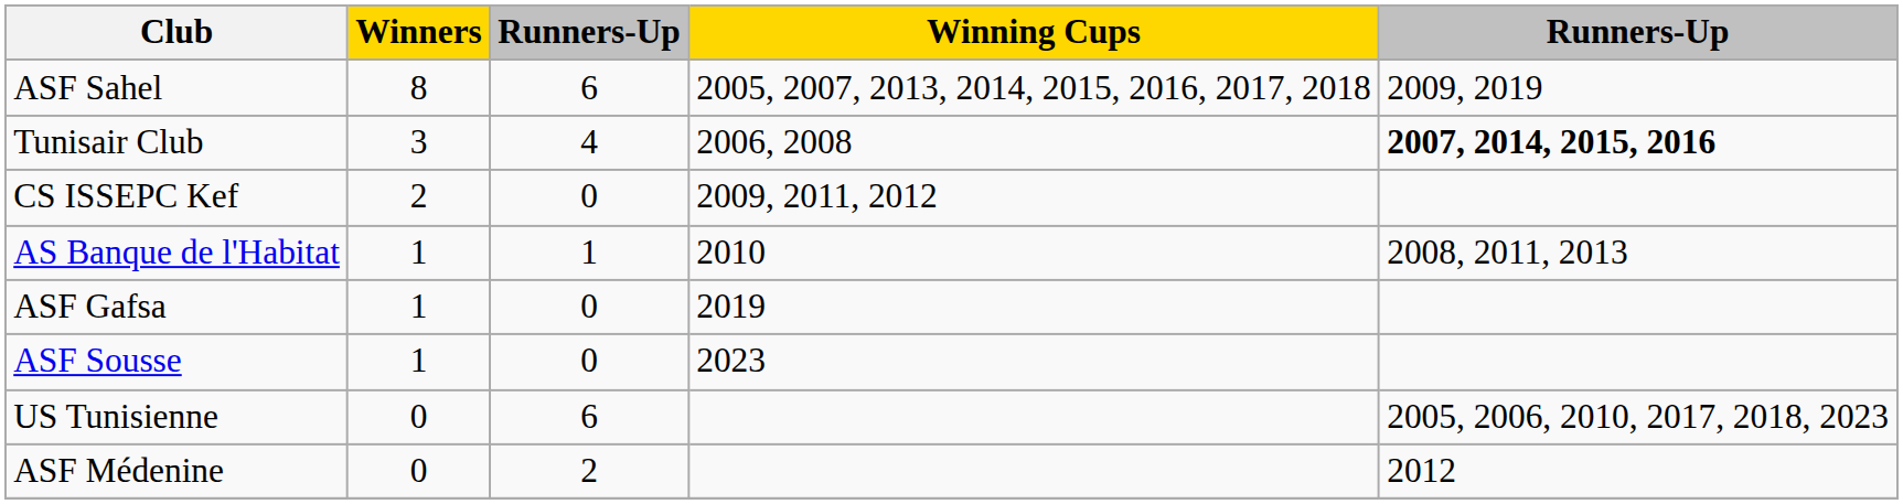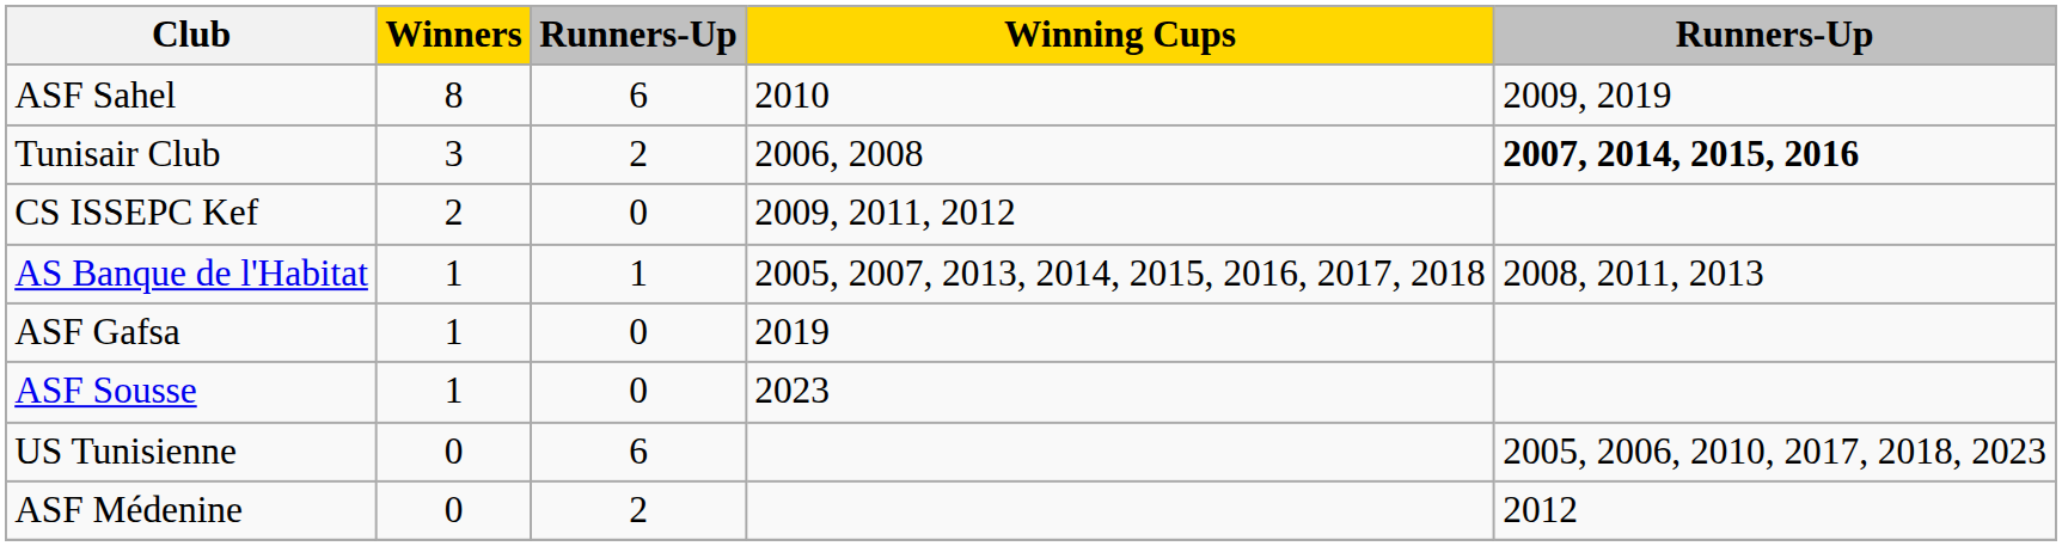 <table class="wikitable">
 <tr>
 <th>Club</th>
 <th style="background:gold">Winners</th>
 <th style="background:silver">Runners-Up</th>
 <th style="background:gold">Winning Cups</th>
 <th style="background:silver">Runners-Up</th>
 </tr>
 <tr>
 <td>ASF Sahel</td>
 <td align=center>8</td>
 <td align=center>6</td>
-<td>2005, 2007, 2013, 2014, 2015, 2016, 2017, 2018</td>
+<td>2010</td>
 <td>2009, 2019</td>
 </tr>
 <tr>
 <td>Tunisair Club</td>
 <td align=center>3</td>
-<td align=center>4</td>
+<td align=center>2</td>
 <td>2006, 2008</td>
 <td><strong>2007, 2014, 2015, 2016</strong></td>
 </tr>
 <tr>
 <td>CS ISSEPC Kef</td>
 <td align=center>2</td>
 <td align=center>0</td>
 <td>2009, 2011, 2012</td>
 <td></td>
 </tr>
 <tr>
 <td><a href='#'>AS Banque de l'Habitat</a></td>
 <td align=center>1</td>
 <td align=center>1</td>
-<td>2010</td>
+<td>2005, 2007, 2013, 2014, 2015, 2016, 2017, 2018</td>
 <td>2008, 2011, 2013</td>
 </tr>
 <tr>
 <td>ASF Gafsa</td>
 <td align=center>1</td>
 <td align=center>0</td>
 <td>2019</td>
 <td></td>
 </tr>
 <tr>
 <td><a href='#'>ASF Sousse</a></td>
 <td align=center>1</td>
 <td align=center>0</td>
 <td>2023</td>
 <td></td>
 </tr>
 <tr>
 <td>US Tunisienne</td>
 <td align=center>0</td>
 <td align=center>6</td>
 <td></td>
 <td>2005, 2006, 2010, 2017, 2018, 2023</td>
 </tr>
 <tr>
 <td>ASF Médenine</td>
 <td align=center>0</td>
 <td align=center>2</td>
 <td></td>
 <td>2012</td>
 </tr>
 <tr>
 </tr>
 </table>
